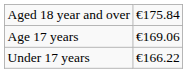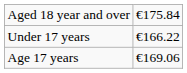 <table class="wikitable mw-collapsible">
 <tr>
 <td>Aged 18 year and over</td>
 <td>€175.84</td>
 </tr>
 <tr>
+<td>Under 17 years</td>
+<td>€166.22</td>
+</tr>
+<tr>
 <td>Age 17 years</td>
 <td>€169.06</td>
 </tr>
-<tr>
-<td>Under 17 years</td>
-<td>€166.22</td>
-</tr>
 </table>
